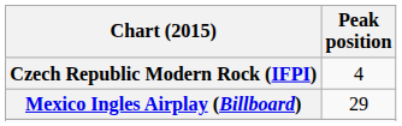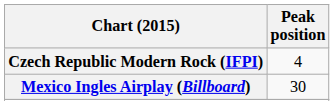 <table class="wikitable sortable plainrowheaders" style="text-align:center;">
 <tr>
 <th>Chart (2015)</th>
 <th>Peak<br>position</th>
 </tr>
 <tr>
 <th scope="row">Czech Republic Modern Rock (<a href='#'>IFPI</a>)</th>
 <td>4</td>
 </tr>
 <tr>
 <th scope="row"><a href='#'>Mexico Ingles Airplay</a> (<em><a href='#'>Billboard</a></em>)</th>
-<td align="center">29</td>
+<td align="center">30</td>
 </tr>
 <tr>
 </tr>
 <tr>
 </tr>
 <tr>
 </tr>
 <tr>
 </tr>
 </table>
